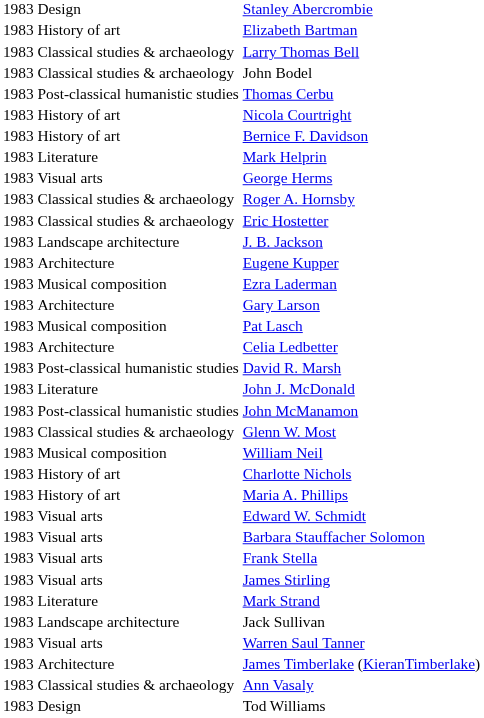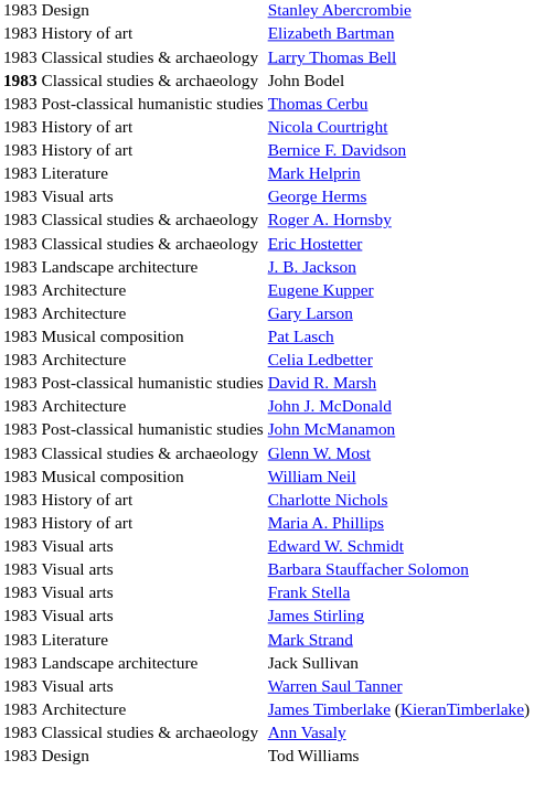 <table>
 <tr>
 <td>1983</td>
 <td>Design</td>
 <td><a href='#'>Stanley Abercrombie</a></td>
 </tr>
 <tr>
 <td>1983</td>
 <td>History of art</td>
 <td><a href='#'>Elizabeth Bartman</a></td>
 </tr>
 <tr>
 <td>1983</td>
 <td>Classical studies & archaeology</td>
 <td><a href='#'>Larry Thomas Bell</a></td>
 </tr>
 <tr>
-<td>1983</td>
+<td><strong>1983</strong></td>
 <td>Classical studies & archaeology</td>
 <td>John Bodel</td>
 </tr>
 <tr>
 <td>1983</td>
 <td>Post-classical humanistic studies</td>
 <td><a href='#'>Thomas Cerbu</a></td>
 </tr>
 <tr>
 <td>1983</td>
 <td>History of art</td>
 <td><a href='#'>Nicola Courtright</a></td>
 </tr>
 <tr>
 <td>1983</td>
 <td>History of art</td>
 <td><a href='#'>Bernice F. Davidson</a></td>
 </tr>
 <tr>
 <td>1983</td>
 <td>Literature</td>
 <td><a href='#'>Mark Helprin</a></td>
 </tr>
 <tr>
 <td>1983</td>
 <td>Visual arts</td>
 <td><a href='#'>George Herms</a></td>
 </tr>
 <tr>
 <td>1983</td>
 <td>Classical studies & archaeology</td>
 <td><a href='#'>Roger A. Hornsby</a></td>
 </tr>
 <tr>
 <td>1983</td>
 <td>Classical studies & archaeology</td>
 <td><a href='#'>Eric Hostetter</a></td>
 </tr>
 <tr>
 <td>1983</td>
 <td>Landscape architecture</td>
 <td><a href='#'>J. B. Jackson</a></td>
 </tr>
 <tr>
 <td>1983</td>
 <td>Architecture</td>
 <td><a href='#'>Eugene Kupper</a></td>
 </tr>
 <tr>
 <td>1983</td>
-<td>Musical composition</td>
-<td><a href='#'>Ezra Laderman</a></td>
-</tr>
-<tr>
-<td>1983</td>
 <td>Architecture</td>
 <td><a href='#'>Gary Larson</a></td>
 </tr>
 <tr>
 <td>1983</td>
 <td>Musical composition</td>
 <td><a href='#'>Pat Lasch</a></td>
 </tr>
 <tr>
 <td>1983</td>
 <td>Architecture</td>
 <td><a href='#'>Celia Ledbetter</a></td>
 </tr>
 <tr>
 <td>1983</td>
 <td>Post-classical humanistic studies</td>
 <td><a href='#'>David R. Marsh</a></td>
 </tr>
 <tr>
 <td>1983</td>
-<td>Literature</td>
+<td>Architecture</td>
 <td><a href='#'>John J. McDonald</a></td>
 </tr>
 <tr>
 <td>1983</td>
 <td>Post-classical humanistic studies</td>
 <td><a href='#'>John McManamon</a></td>
 </tr>
 <tr>
 <td>1983</td>
 <td>Classical studies & archaeology</td>
 <td><a href='#'>Glenn W. Most</a></td>
 </tr>
 <tr>
 <td>1983</td>
 <td>Musical composition</td>
 <td><a href='#'>William Neil</a></td>
 </tr>
 <tr>
 <td>1983</td>
 <td>History of art</td>
 <td><a href='#'>Charlotte Nichols</a></td>
 </tr>
 <tr>
 <td>1983</td>
 <td>History of art</td>
 <td><a href='#'>Maria A. Phillips</a></td>
 </tr>
 <tr>
 <td>1983</td>
 <td>Visual arts</td>
 <td><a href='#'>Edward W. Schmidt</a></td>
 </tr>
 <tr>
 <td>1983</td>
 <td>Visual arts</td>
 <td><a href='#'>Barbara Stauffacher Solomon</a></td>
 </tr>
 <tr>
 <td>1983</td>
 <td>Visual arts</td>
 <td><a href='#'>Frank Stella</a></td>
 </tr>
 <tr>
 <td>1983</td>
 <td>Visual arts</td>
 <td><a href='#'>James Stirling</a></td>
 </tr>
 <tr>
 <td>1983</td>
 <td>Literature</td>
 <td><a href='#'>Mark Strand</a></td>
 </tr>
 <tr>
 <td>1983</td>
 <td>Landscape architecture</td>
 <td>Jack Sullivan</td>
 </tr>
 <tr>
 <td>1983</td>
 <td>Visual arts</td>
 <td><a href='#'>Warren Saul Tanner</a></td>
 </tr>
 <tr>
 <td>1983</td>
 <td>Architecture</td>
 <td><a href='#'>James Timberlake</a> (<a href='#'>KieranTimberlake</a>)</td>
 </tr>
 <tr>
 <td>1983</td>
 <td>Classical studies & archaeology</td>
 <td><a href='#'>Ann Vasaly</a></td>
 </tr>
 <tr>
 <td>1983</td>
 <td>Design</td>
 <td>Tod Williams</td>
 </tr>
 <tr>
 </tr>
 </table>
